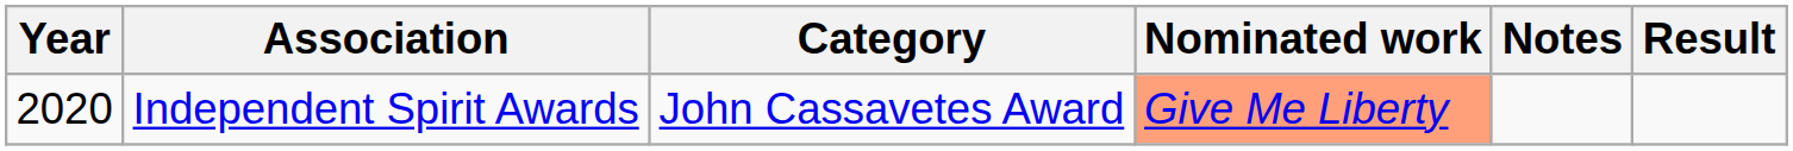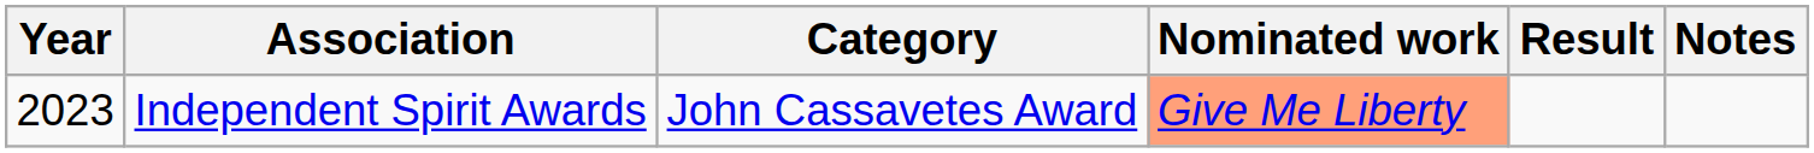 <table class="wikitable sortable">
 <tr>
 <th>Year</th>
 <th>Association</th>
 <th>Category</th>
 <th>Nominated work</th>
+<th>Result</th>
 <th>Notes</th>
-<th>Result</th>
 </tr>
 <tr>
-<td>2020</td>
+<td>2023</td>
 <td><a href='#'>Independent Spirit Awards</a></td>
 <td><a href='#'>John Cassavetes Award</a></td>
 <td style="background: lightsalmon;"><em><a href='#'>Give Me Liberty</a></em></td>
 <td></td>
 <td></td>
 </tr>
 </table>
